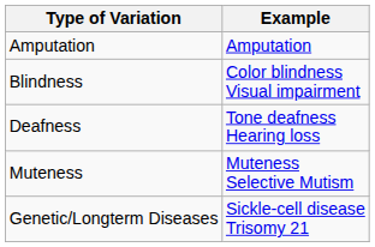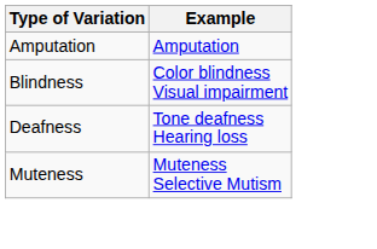 <table class="wikitable">
 <tr>
 <th>Type of Variation</th>
 <th>Example</th>
 </tr>
 <tr>
 <td>Amputation</td>
 <td><a href='#'>Amputation</a></td>
 </tr>
 <tr>
 <td>Blindness</td>
 <td><a href='#'>Color blindness</a><br><a href='#'>Visual impairment</a></td>
 </tr>
 <tr>
 <td>Deafness</td>
 <td><a href='#'>Tone deafness</a><br><a href='#'>Hearing loss</a></td>
 </tr>
 <tr>
 <td>Muteness</td>
 <td><a href='#'>Muteness</a><br><a href='#'>Selective Mutism</a></td>
 </tr>
-<tr>
-<td>Genetic/Longterm Diseases</td>
-<td><a href='#'>Sickle-cell disease</a><br><a href='#'>Trisomy 21</a></td>
-</tr>
 </table>
